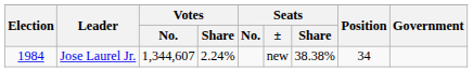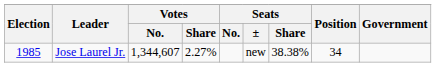 <table class="wikitable sortable" style="text-align:center">
 <tr>
 </tr>
 <tr>
 </tr>
 <tr>
 <th rowspan=2>Election</th>
 <th rowspan=2>Leader</th>
 <th colspan=2>Votes</th>
 <th colspan=3>Seats</th>
 <th rowspan=2>Position</th>
 <th rowspan=2>Government</th>
 </tr>
 <tr>
 <th>No.</th>
 <th>Share</th>
 <th>No.</th>
 <th>±</th>
 <th>Share</th>
 </tr>
 <tr>
-<td><a href='#'>1984</a></td>
+<td><a href='#'>1985</a></td>
 <td rowspan="3"><a href='#'>Jose Laurel Jr.</a></td>
 <td style="text-align:right;">1,344,607</td>
-<td style="text-align:right;">2.24%</td>
+<td style="text-align:right;">2.27%</td>
 <td></td>
 <td> new</td>
 <td style="text-align:right;">38.38%</td>
 <td> 34</td>
 <td></td>
 </tr>
 </table>
